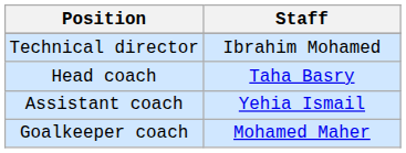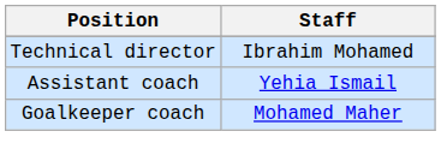 <table class="wikitable">
 <tr>
 <th width=50%>Position</th>
 <th width=50%>Staff</th>
 </tr>
 <tr>
 </tr>
 <tr bgcolor="#d0e7ff">
 <td align=center>Technical director</td>
 <td align=center>Ibrahim Mohamed</td>
 </tr>
 <tr bgcolor="#d0e7ff">
-<td align=center>Head coach</td>
-<td align=center><a href='#'>Taha Basry</a></td>
-</tr>
-<tr bgcolor="#d0e7ff">
 <td align=center>Assistant coach</td>
 <td align=center><a href='#'>Yehia Ismail</a></td>
 </tr>
 <tr bgcolor="#d0e7ff">
 <td align=center>Goalkeeper coach</td>
 <td align=center><a href='#'>Mohamed Maher</a></td>
 </tr>
 </table>
